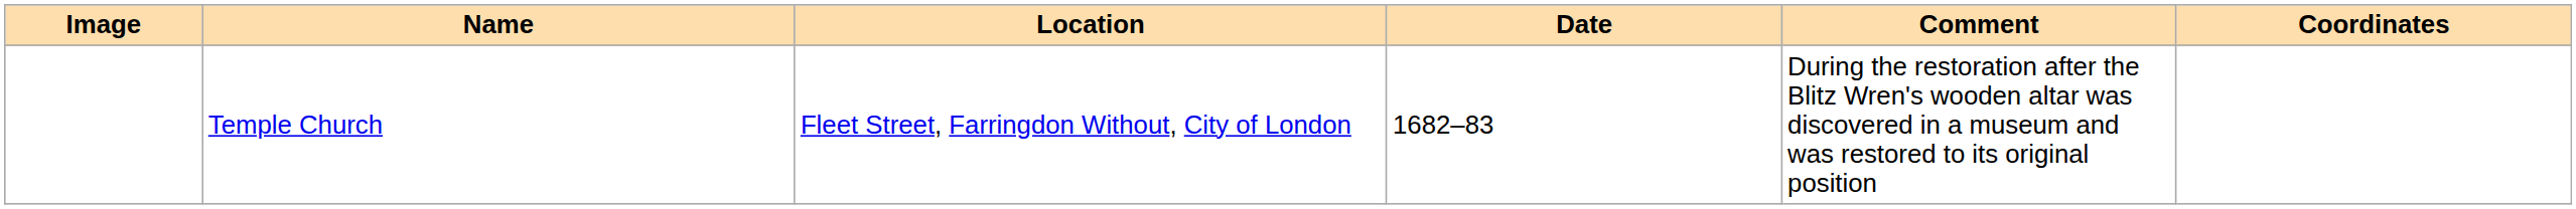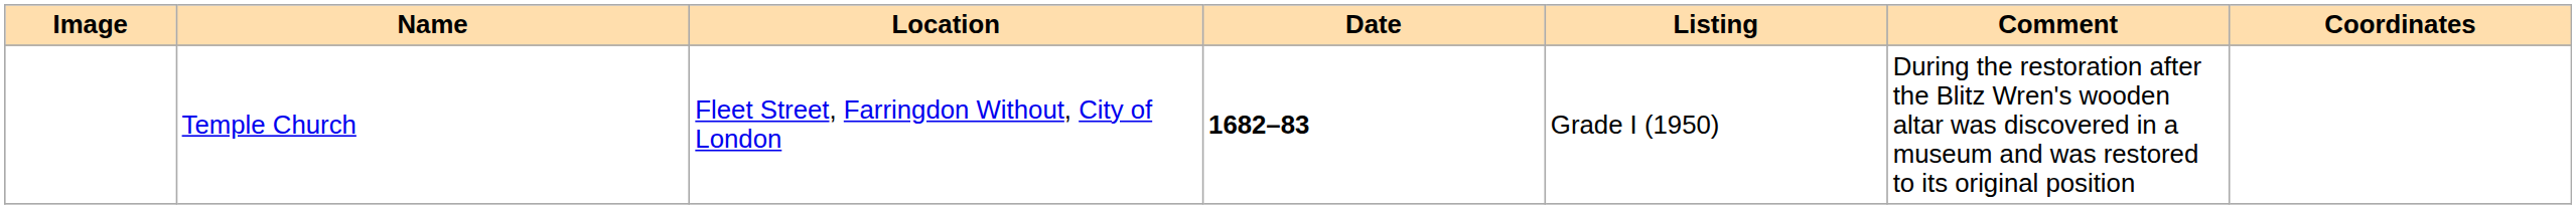 <table class="wikitable sortable" style="width:100%; background:#fff;">
 <tr>
 <th width="5%" align="left" style="background:#ffdead;" class="unsortable">Image</th>
 <th width="15%" align="left" style="background:#ffdead;">Name</th>
 <th width="15%" align="left" style="background:#ffdead;">Location</th>
 <th width="10%" align="left" style="background:#ffdead;">Date</th>
+<th width="10%" align="left" style="background:#ffdead;">Listing</th>
 <th width="10%" align="left" style="background:#ffdead;">Comment</th>
 <th width="10%" align="left" style="background:#ffdead;">Coordinates</th>
 </tr>
 <tr>
 <td></td>
 <td><a href='#'>Temple Church</a></td>
 <td><a href='#'>Fleet Street</a>, <a href='#'>Farringdon Without</a>, <a href='#'>City of London</a></td>
-<td>1682–83</td>
+<td><strong>1682–83</strong></td>
+<td>Grade I (1950)</td>
 <td>During the restoration after the Blitz Wren's wooden altar was discovered in a museum and was restored to its original position</td>
 <td></td>
 </tr>
 </table>
